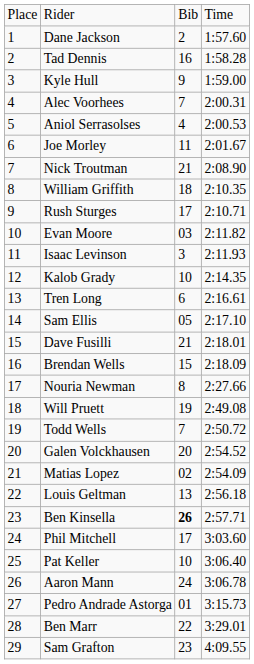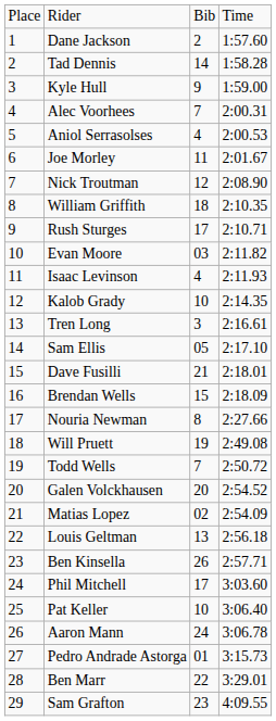 <table class="wikitable">
 <tr>
 <td>Place</td>
 <td>Rider</td>
 <td>Bib</td>
 <td>Time</td>
 </tr>
 <tr>
 <td>1</td>
 <td>Dane Jackson</td>
 <td>2</td>
 <td>1:57.60</td>
 </tr>
 <tr>
 <td>2</td>
 <td>Tad Dennis</td>
-<td>16</td>
+<td>14</td>
 <td>1:58.28</td>
 </tr>
 <tr>
 <td>3</td>
 <td>Kyle Hull</td>
 <td>9</td>
 <td>1:59.00</td>
 </tr>
 <tr>
 <td>4</td>
 <td>Alec Voorhees</td>
 <td>7</td>
 <td>2:00.31</td>
 </tr>
 <tr>
 <td>5</td>
 <td>Aniol Serrasolses</td>
 <td>4</td>
 <td>2:00.53</td>
 </tr>
 <tr>
 <td>6</td>
 <td>Joe Morley</td>
 <td>11</td>
 <td>2:01.67</td>
 </tr>
 <tr>
 <td>7</td>
 <td>Nick Troutman</td>
-<td>21</td>
+<td>12</td>
 <td>2:08.90</td>
 </tr>
 <tr>
 <td>8</td>
 <td>William Griffith</td>
 <td>18</td>
 <td>2:10.35</td>
 </tr>
 <tr>
 <td>9</td>
 <td>Rush Sturges</td>
 <td>17</td>
 <td>2:10.71</td>
 </tr>
 <tr>
 <td>10</td>
 <td>Evan Moore</td>
 <td>03</td>
 <td>2:11.82</td>
 </tr>
 <tr>
 <td>11</td>
 <td>Isaac Levinson</td>
-<td>3</td>
+<td>4</td>
 <td>2:11.93</td>
 </tr>
 <tr>
 <td>12</td>
 <td>Kalob Grady</td>
 <td>10</td>
 <td>2:14.35</td>
 </tr>
 <tr>
 <td>13</td>
 <td>Tren Long</td>
-<td>6</td>
+<td>3</td>
 <td>2:16.61</td>
 </tr>
 <tr>
 <td>14</td>
 <td>Sam Ellis</td>
 <td>05</td>
 <td>2:17.10</td>
 </tr>
 <tr>
 <td>15</td>
 <td>Dave Fusilli</td>
 <td>21</td>
 <td>2:18.01</td>
 </tr>
 <tr>
 <td>16</td>
 <td>Brendan Wells</td>
 <td>15</td>
 <td>2:18.09</td>
 </tr>
 <tr>
 <td>17</td>
 <td>Nouria Newman</td>
 <td>8</td>
 <td>2:27.66</td>
 </tr>
 <tr>
 <td>18</td>
 <td>Will Pruett</td>
 <td>19</td>
 <td>2:49.08</td>
 </tr>
 <tr>
 <td>19</td>
 <td>Todd Wells</td>
 <td>7</td>
 <td>2:50.72</td>
 </tr>
 <tr>
 <td>20</td>
 <td>Galen Volckhausen</td>
 <td>20</td>
 <td>2:54.52</td>
 </tr>
 <tr>
 <td>21</td>
 <td>Matias Lopez</td>
 <td>02</td>
 <td>2:54.09</td>
 </tr>
 <tr>
 <td>22</td>
 <td>Louis Geltman</td>
 <td>13</td>
 <td>2:56.18</td>
 </tr>
 <tr>
 <td>23</td>
 <td>Ben Kinsella</td>
-<td><strong>26</strong></td>
+<td>26</td>
 <td>2:57.71</td>
 </tr>
 <tr>
 <td>24</td>
 <td>Phil Mitchell</td>
 <td>17</td>
 <td>3:03.60</td>
 </tr>
 <tr>
 <td>25</td>
 <td>Pat Keller</td>
 <td>10</td>
 <td>3:06.40</td>
 </tr>
 <tr>
 <td>26</td>
 <td>Aaron Mann</td>
 <td>24</td>
 <td>3:06.78</td>
 </tr>
 <tr>
 <td>27</td>
 <td>Pedro Andrade Astorga</td>
 <td>01</td>
 <td>3:15.73</td>
 </tr>
 <tr>
 <td>28</td>
 <td>Ben Marr</td>
 <td>22</td>
 <td>3:29.01</td>
 </tr>
 <tr>
 <td>29</td>
 <td>Sam Grafton</td>
 <td>23</td>
 <td>4:09.55</td>
 </tr>
 </table>
